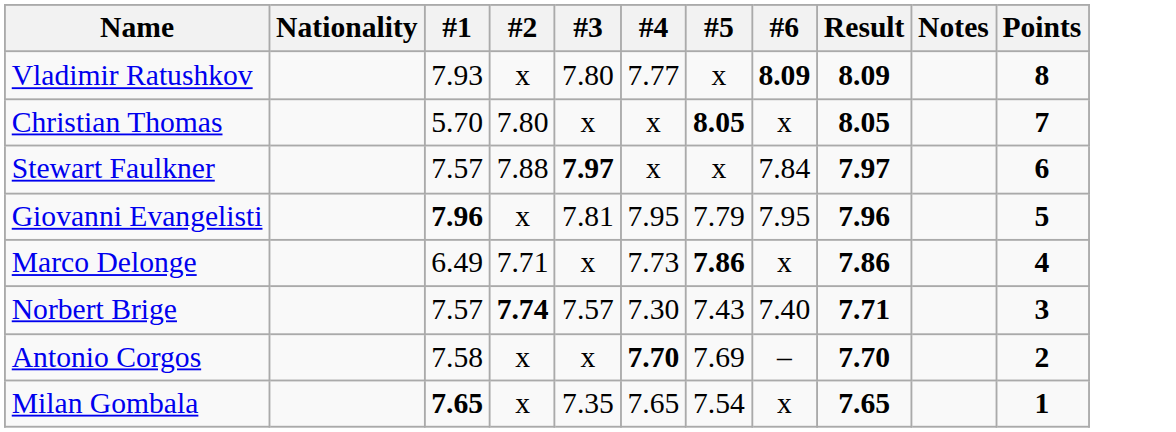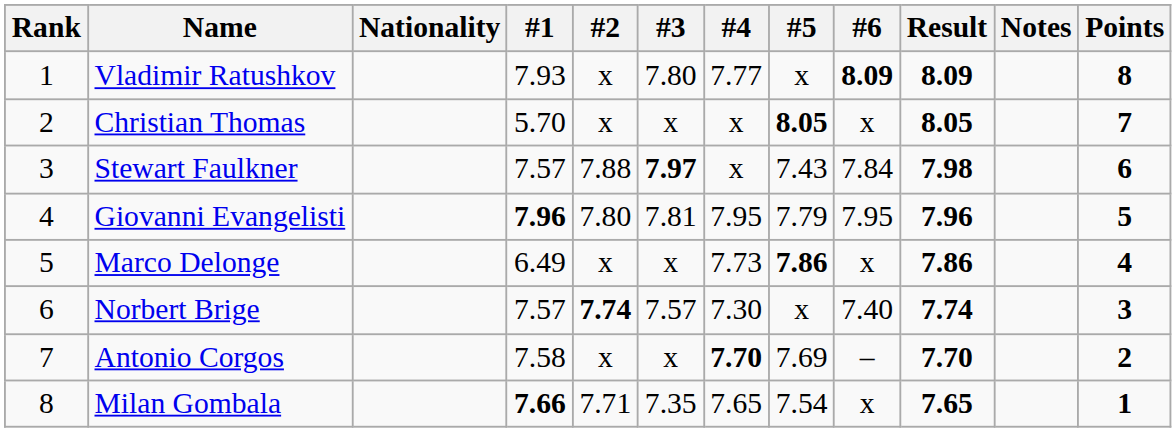 <table class="wikitable sortable" style="text-align:center">
 <tr>
+<th>Rank</th>
 <th>Name</th>
 <th>Nationality</th>
 <th>#1</th>
 <th>#2</th>
 <th>#3</th>
 <th>#4</th>
 <th>#5</th>
 <th>#6</th>
 <th>Result</th>
 <th>Notes</th>
 <th>Points</th>
 </tr>
 <tr>
+<td>1</td>
 <td align=left><a href='#'>Vladimir Ratushkov</a></td>
 <td align=left></td>
 <td>7.93</td>
 <td>x</td>
 <td>7.80</td>
 <td>7.77</td>
 <td>x</td>
 <td><strong>8.09</strong></td>
 <td><strong>8.09</strong></td>
 <td></td>
 <td><strong>8</strong></td>
 </tr>
 <tr>
+<td>2</td>
 <td align=left><a href='#'>Christian Thomas</a></td>
 <td align=left></td>
 <td>5.70</td>
-<td>7.80</td>
+<td>x</td>
 <td>x</td>
 <td>x</td>
 <td><strong>8.05</strong></td>
 <td>x</td>
 <td><strong>8.05</strong></td>
 <td></td>
 <td><strong>7</strong></td>
 </tr>
 <tr>
+<td>3</td>
 <td align=left><a href='#'>Stewart Faulkner</a></td>
 <td align=left></td>
 <td>7.57</td>
 <td>7.88</td>
 <td><strong>7.97</strong></td>
 <td>x</td>
-<td>x</td>
+<td>7.43</td>
 <td>7.84</td>
-<td><strong>7.97</strong></td>
+<td><strong>7.98</strong></td>
 <td></td>
 <td><strong>6</strong></td>
 </tr>
 <tr>
+<td>4</td>
 <td align=left><a href='#'>Giovanni Evangelisti</a></td>
 <td align=left></td>
 <td><strong>7.96</strong></td>
-<td>x</td>
+<td>7.80</td>
 <td>7.81</td>
 <td>7.95</td>
 <td>7.79</td>
 <td>7.95</td>
 <td><strong>7.96</strong></td>
 <td></td>
 <td><strong>5</strong></td>
 </tr>
 <tr>
+<td>5</td>
 <td align=left><a href='#'>Marco Delonge</a></td>
 <td align=left></td>
 <td>6.49</td>
-<td>7.71</td>
+<td>x</td>
 <td>x</td>
 <td>7.73</td>
 <td><strong>7.86</strong></td>
 <td>x</td>
 <td><strong>7.86</strong></td>
 <td></td>
 <td><strong>4</strong></td>
 </tr>
 <tr>
+<td>6</td>
 <td align=left><a href='#'>Norbert Brige</a></td>
 <td align=left></td>
 <td>7.57</td>
 <td><strong>7.74</strong></td>
 <td>7.57</td>
 <td>7.30</td>
-<td>7.43</td>
+<td>x</td>
 <td>7.40</td>
-<td><strong>7.71</strong></td>
+<td><strong>7.74</strong></td>
 <td></td>
 <td><strong>3</strong></td>
 </tr>
 <tr>
+<td>7</td>
 <td align=left><a href='#'>Antonio Corgos</a></td>
 <td align=left></td>
 <td>7.58</td>
 <td>x</td>
 <td>x</td>
 <td><strong>7.70</strong></td>
 <td>7.69</td>
 <td>–</td>
 <td><strong>7.70</strong></td>
 <td></td>
 <td><strong>2</strong></td>
 </tr>
 <tr>
+<td>8</td>
 <td align=left><a href='#'>Milan Gombala</a></td>
 <td align=left></td>
-<td><strong>7.65</strong></td>
-<td>x</td>
+<td><strong>7.66</strong></td>
+<td>7.71</td>
 <td>7.35</td>
 <td>7.65</td>
 <td>7.54</td>
 <td>x</td>
 <td><strong>7.65</strong></td>
 <td></td>
 <td><strong>1</strong></td>
 </tr>
 </table>
